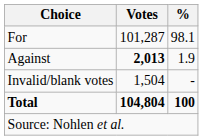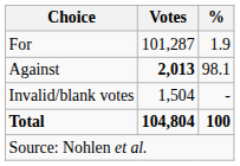 <table class=wikitable style=text-align:right>
 <tr>
 <th>Choice</th>
 <th>Votes</th>
 <th>%</th>
 </tr>
 <tr>
 <td align=left>For</td>
 <td>101,287</td>
-<td>98.1</td>
+<td>1.9</td>
 </tr>
 <tr>
 <td align=left>Against</td>
 <td><strong>2,013</strong></td>
-<td>1.9</td>
+<td>98.1</td>
 </tr>
 <tr>
 <td align=left>Invalid/blank votes</td>
 <td>1,504</td>
 <td>-</td>
 </tr>
 <tr>
 <td align=left><strong>Total</strong></td>
 <td><strong>104,804</strong></td>
 <td><strong>100</strong></td>
 </tr>
 <tr>
 <td align=left colspan=3>Source: Nohlen <em>et al.</em></td>
 </tr>
 </table>
